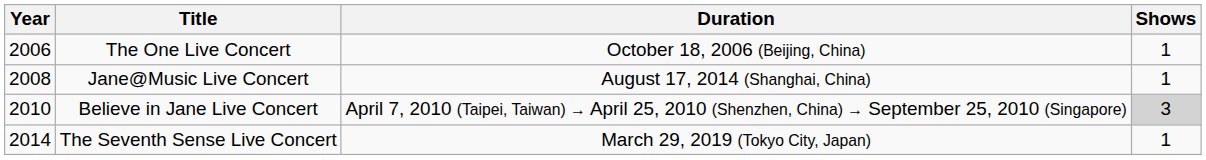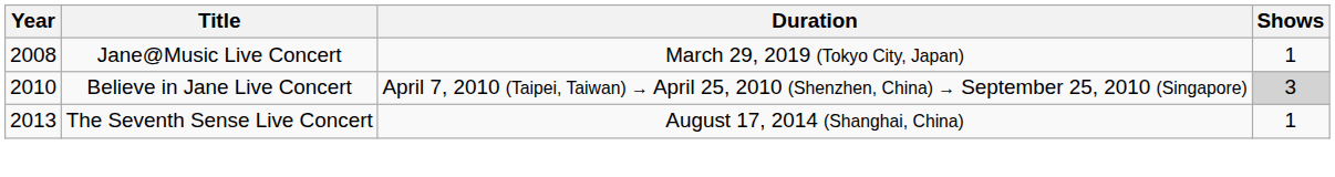 <table class="wikitable plainrowheaders">
 <tr>
 <th>Year</th>
 <th>Title</th>
 <th>Duration</th>
 <th>Shows</th>
 </tr>
-<tr style="text-align:center;">
-<td style="text-align:center;">2006</td>
-<td style="text-align:center;">The One Live Concert</td>
-<td style="text-align:center;">October 18, 2006 <small>(Beijing, China)</small></td>
-<td style="text-align:center;">1</td>
-</tr>
 <tr>
 <td style="text-align:center;">2008</td>
 <td style="text-align:center;">Jane@Music Live Concert</td>
-<td style="text-align:center;">August 17, 2014 <small>(Shanghai, China)</small></td>
+<td style="text-align:center;">March 29, 2019 <small>(Tokyo City, Japan)</small></td>
 <td style="text-align:center;">1</td>
 </tr>
 <tr>
 <td style="text-align:center;">2010</td>
 <td style="text-align:center;">Believe in Jane Live Concert</td>
 <td style="text-align:center;">April 7, 2010 <small>(Taipei, Taiwan) →</small> April 25, 2010 <small>(Shenzhen, China) →</small> September 25, 2010 <small>(Singapore)</small></td>
 <td style="background: lightgrey; text-align:center;">3</td>
 </tr>
 <tr>
-<td style="text-align:center;">2014</td>
+<td style="text-align:center;">2013</td>
 <td style="text-align:center;">The Seventh Sense Live Concert</td>
-<td style="text-align:center;">March 29, 2019 <small>(Tokyo City, Japan)</small></td>
+<td style="text-align:center;">August 17, 2014 <small>(Shanghai, China)</small></td>
 <td style="text-align:center;">1</td>
 </tr>
 </table>
